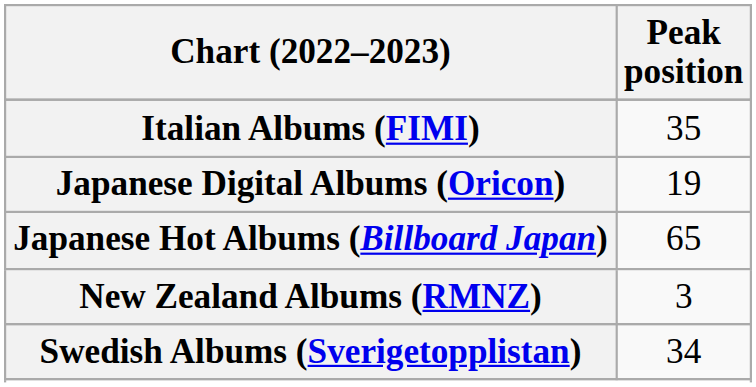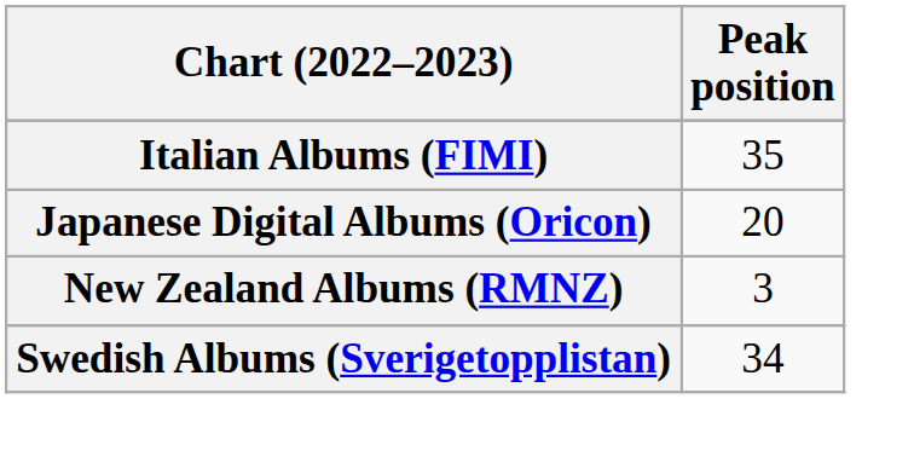 <table class="wikitable sortable plainrowheaders" style="text-align:center;">
 <tr>
 <th scope="col">Chart (2022–2023)</th>
 <th scope="col">Peak<br>position</th>
 </tr>
 <tr>
 </tr>
 <tr>
 </tr>
 <tr>
 </tr>
 <tr>
 </tr>
 <tr>
 </tr>
 <tr>
 </tr>
 <tr>
 </tr>
 <tr>
 </tr>
 <tr>
 </tr>
 <tr>
 </tr>
 <tr>
 </tr>
 <tr>
 </tr>
 <tr>
 <th scope="row">Italian Albums (<a href='#'>FIMI</a>)</th>
 <td>35</td>
 </tr>
 <tr>
 <th scope="row">Japanese Digital Albums (<a href='#'>Oricon</a>)</th>
-<td>19</td>
-</tr>
-<tr>
-<th scope="row">Japanese Hot Albums (<em><a href='#'>Billboard Japan</a></em>)</th>
-<td>65</td>
+<td>20</td>
 </tr>
 <tr>
 <th scope="row">New Zealand Albums (<a href='#'>RMNZ</a>)</th>
 <td>3</td>
 </tr>
 <tr>
 </tr>
 <tr>
 </tr>
 <tr>
 </tr>
 <tr>
 <th scope="row">Swedish Albums (<a href='#'>Sverigetopplistan</a>)</th>
 <td>34</td>
 </tr>
 <tr>
 </tr>
 <tr>
 </tr>
 <tr>
 </tr>
 <tr>
 </tr>
 </table>
